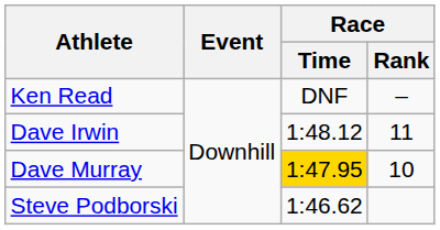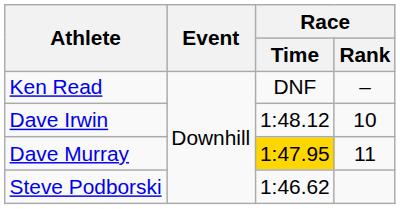 <table class="wikitable" style="font-size:90%">
 <tr>
 <th rowspan="2">Athlete</th>
 <th rowspan="2">Event</th>
 <th colspan="2">Race</th>
 </tr>
 <tr>
 <th>Time</th>
 <th>Rank</th>
 </tr>
 <tr>
 <td><a href='#'>Ken Read</a></td>
 <td rowspan="4">Downhill</td>
 <td align="center">DNF</td>
 <td align="center">–</td>
 </tr>
 <tr>
 <td><a href='#'>Dave Irwin</a></td>
 <td align="center">1:48.12</td>
-<td align="center">11</td>
+<td align="center">10</td>
 </tr>
 <tr>
 <td><a href='#'>Dave Murray</a></td>
 <td align="center" style="background: gold;">1:47.95</td>
-<td align="center">10</td>
+<td align="center">11</td>
 </tr>
 <tr>
 <td><a href='#'>Steve Podborski</a></td>
 <td align="center">1:46.62</td>
 <td align="center"></td>
 </tr>
 </table>
